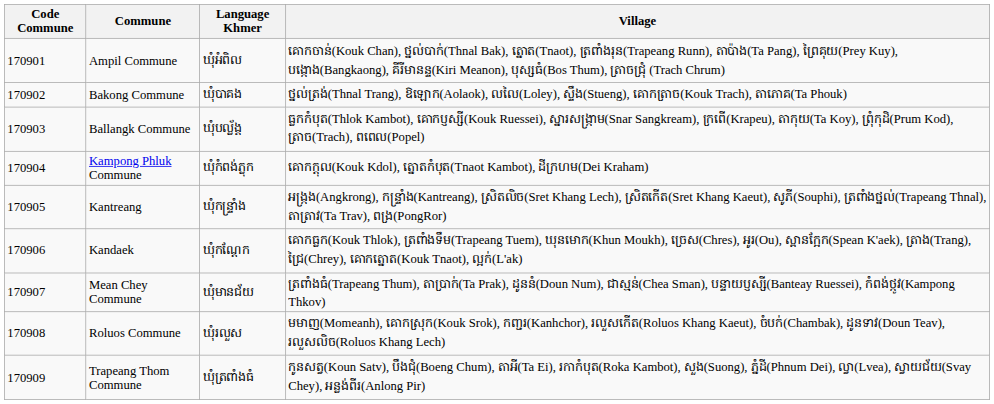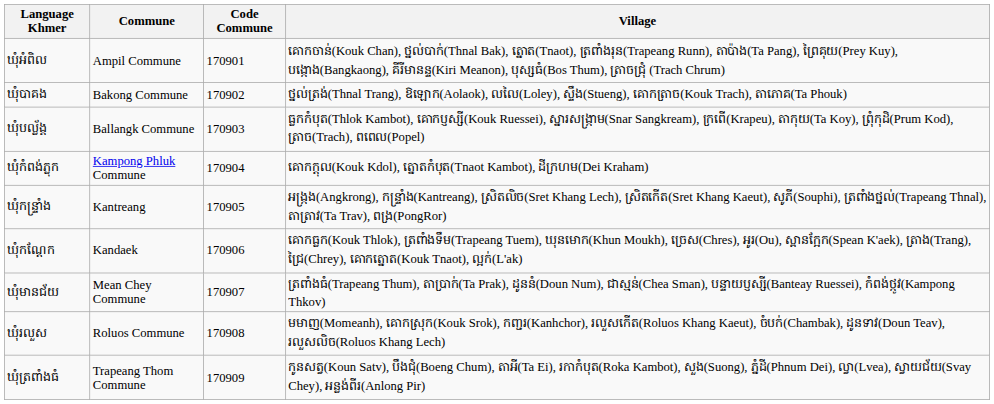 <table class="wikitable">
 <tr>
+<th>Language Khmer</th>
+<th>Commune</th>
 <th>Code Commune</th>
-<th>Commune</th>
-<th>Language Khmer</th>
 <th>Village</th>
 </tr>
 <tr>
+<td>ឃុំអំពិល</td>
+<td>Ampil Commune</td>
 <td>170901</td>
-<td>Ampil Commune</td>
-<td>ឃុំអំពិល</td>
 <td>គោកចាន់(Kouk Chan), ថ្នល់បាក់(Thnal Bak), ត្នោត(Tnaot), ត្រពាំងរុន(Trapeang Runn), តាប៉ាង(Ta Pang), ព្រៃគុយ(Prey Kuy), បង្កោង(Bangkaong), គីរីមានន្ទ(Kiri Meanon), បុស្សធំ(Bos Thum), ត្រាចជ្រុំ	(Trach Chrum)</td>
 </tr>
 <tr>
+<td>ឃុំបាគង</td>
+<td>Bakong Commune</td>
 <td>170902</td>
-<td>Bakong Commune</td>
-<td>ឃុំបាគង</td>
 <td>ថ្នល់ត្រង់(Thnal Trang), ឱឡោក(Aolaok), លលៃ(Loley), ស្ទឹង(Stueng), គោកត្រាច(Kouk Trach), តាភោគ(Ta Phouk)</td>
 </tr>
 <tr>
+<td>ឃុំបល្ល័ង្គ</td>
+<td>Ballangk Commune</td>
 <td>170903</td>
-<td>Ballangk Commune</td>
-<td>ឃុំបល្ល័ង្គ</td>
 <td>ធ្លកកំបុត(Thlok Kambot), គោកប្ញស្សី(Kouk Ruessei), ស្នារសង្រ្កាម(Snar Sangkream), ក្រពើ(Krapeu), តាកុយ(Ta Koy), ព្រុំកុដិ(Prum Kod), ត្រាច(Trach), ពពេល(Popel)</td>
 </tr>
 <tr>
+<td>ឃុំកំពង់ភ្លុក</td>
+<td><a href='#'>Kampong Phluk</a> Commune</td>
 <td>170904</td>
-<td><a href='#'>Kampong Phluk</a> Commune</td>
-<td>ឃុំកំពង់ភ្លុក</td>
 <td>គោកក្តុល(Kouk Kdol), ត្នោតកំបុត(Tnaot Kambot), ដីក្រហម(Dei Kraham)</td>
 </tr>
 <tr>
+<td>ឃុំកន្ទ្រាំង</td>
+<td>Kantreang</td>
 <td>170905</td>
-<td>Kantreang</td>
-<td>ឃុំកន្ទ្រាំង</td>
 <td>អង្រ្កង(Angkrong), កន្រ្ទាំង(Kantreang), ស្រិតលិច(Sret Khang Lech), ស្រិតកើត(Sret Khang Kaeut), សូភី(Souphi), ត្រពាំងថ្នល់(Trapeang Thnal), តាត្រាវ(Ta Trav), ពង្រ(PongRor)</td>
 </tr>
 <tr>
+<td>ឃុំកណ្តែក</td>
+<td>Kandaek</td>
 <td>170906</td>
-<td>Kandaek</td>
-<td>ឃុំកណ្តែក</td>
 <td>គោកធ្លក(Kouk Thlok), ត្រពាំងទឹម(Trapeang Tuem), ឃុនមោក(Khun Moukh), ច្រេស(Chres), អូរ(Ou), ស្ពានកែ្អក(Spean K'aek), ត្រាង(Trang), ជ្រៃ(Chrey), គោកត្នោត(Kouk Tnaot), ល្អក់(L'ak)</td>
 </tr>
 <tr>
+<td>ឃុំមានជ័យ</td>
+<td>Mean Chey Commune</td>
 <td>170907</td>
-<td>Mean Chey Commune</td>
-<td>ឃុំមានជ័យ</td>
 <td>ត្រពាំងធំ(Trapeang Thum), តាប្រាក់(Ta Prak), ដូននំ(Doun Num), ជាស្មន់(Chea Sman), បន្ទាយប្ញស្សី(Banteay Ruessei), កំពង់ថ្កូវ(Kampong Thkov)</td>
 </tr>
 <tr>
+<td>ឃុំរលួស</td>
+<td>Roluos Commune</td>
 <td>170908</td>
-<td>Roluos Commune</td>
-<td>ឃុំរលួស</td>
 <td>មមាញ(Momeanh), គោកស្រុក(Kouk Srok), កញ្ជរ(Kanhchor), រលួសកើត(Roluos Khang Kaeut), ចំបក់(Chambak), ដូនទាវ(Doun Teav), រលួសលិច(Roluos Khang Lech)</td>
 </tr>
 <tr>
+<td>ឃុំត្រពាំងធំ</td>
+<td>Trapeang Thom Commune</td>
 <td>170909</td>
-<td>Trapeang Thom Commune</td>
-<td>ឃុំត្រពាំងធំ</td>
 <td>កូនសត្វ(Koun Satv), បឹងជុំ(Boeng Chum), តាអី(Ta Ei), រកាកំបុត(Roka Kambot), សួង(Suong), ភ្នំដី(Phnum Dei), ល្វា(Lvea), ស្វាយជ័យ(Svay Chey), អន្លង់ពីរ(Anlong Pir)</td>
 </tr>
 </table>
